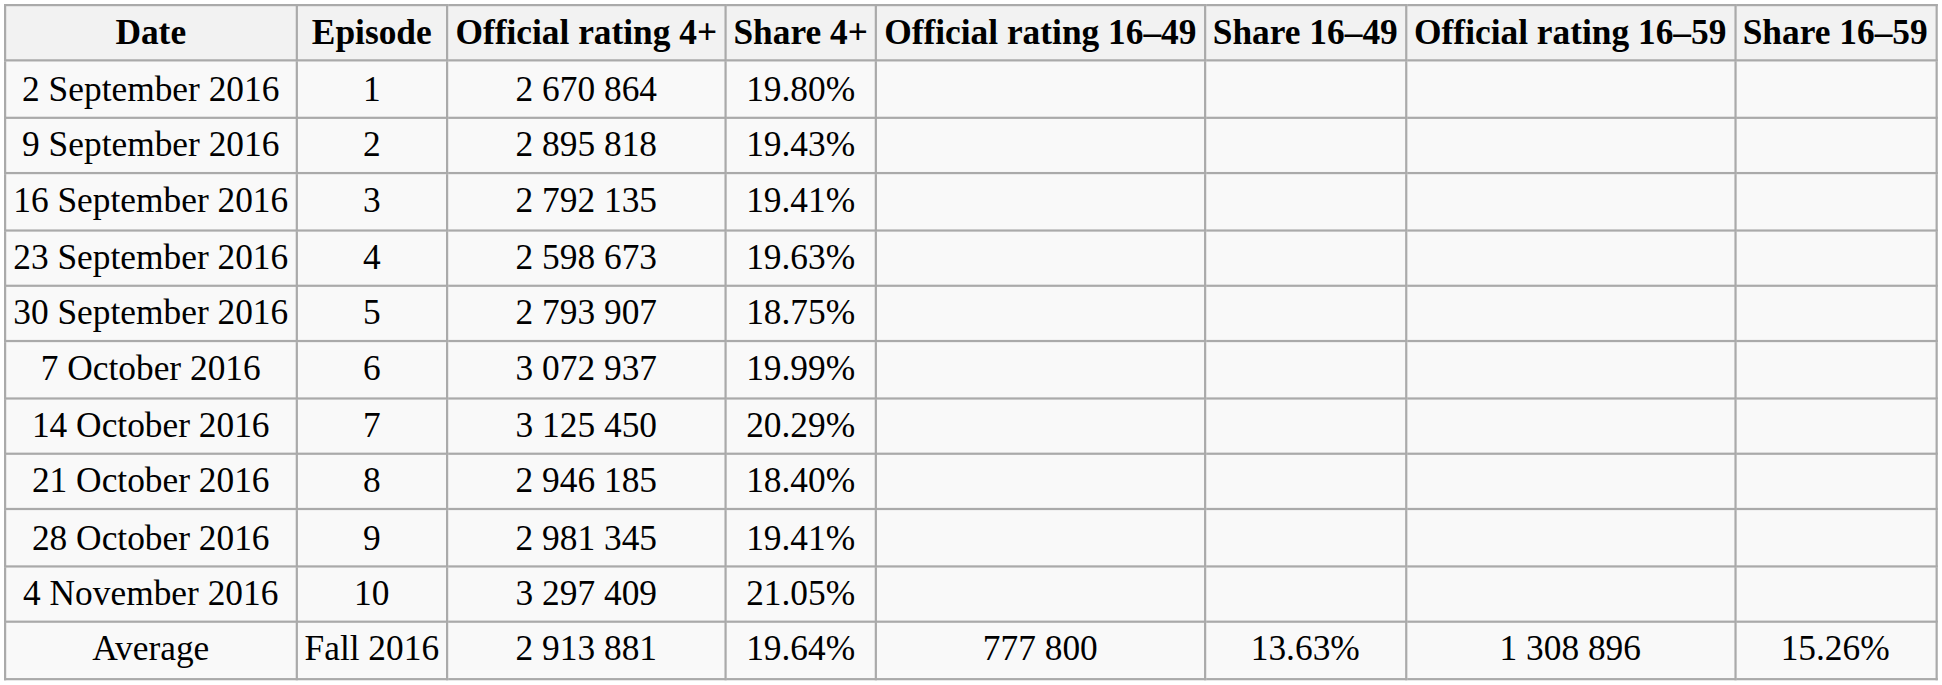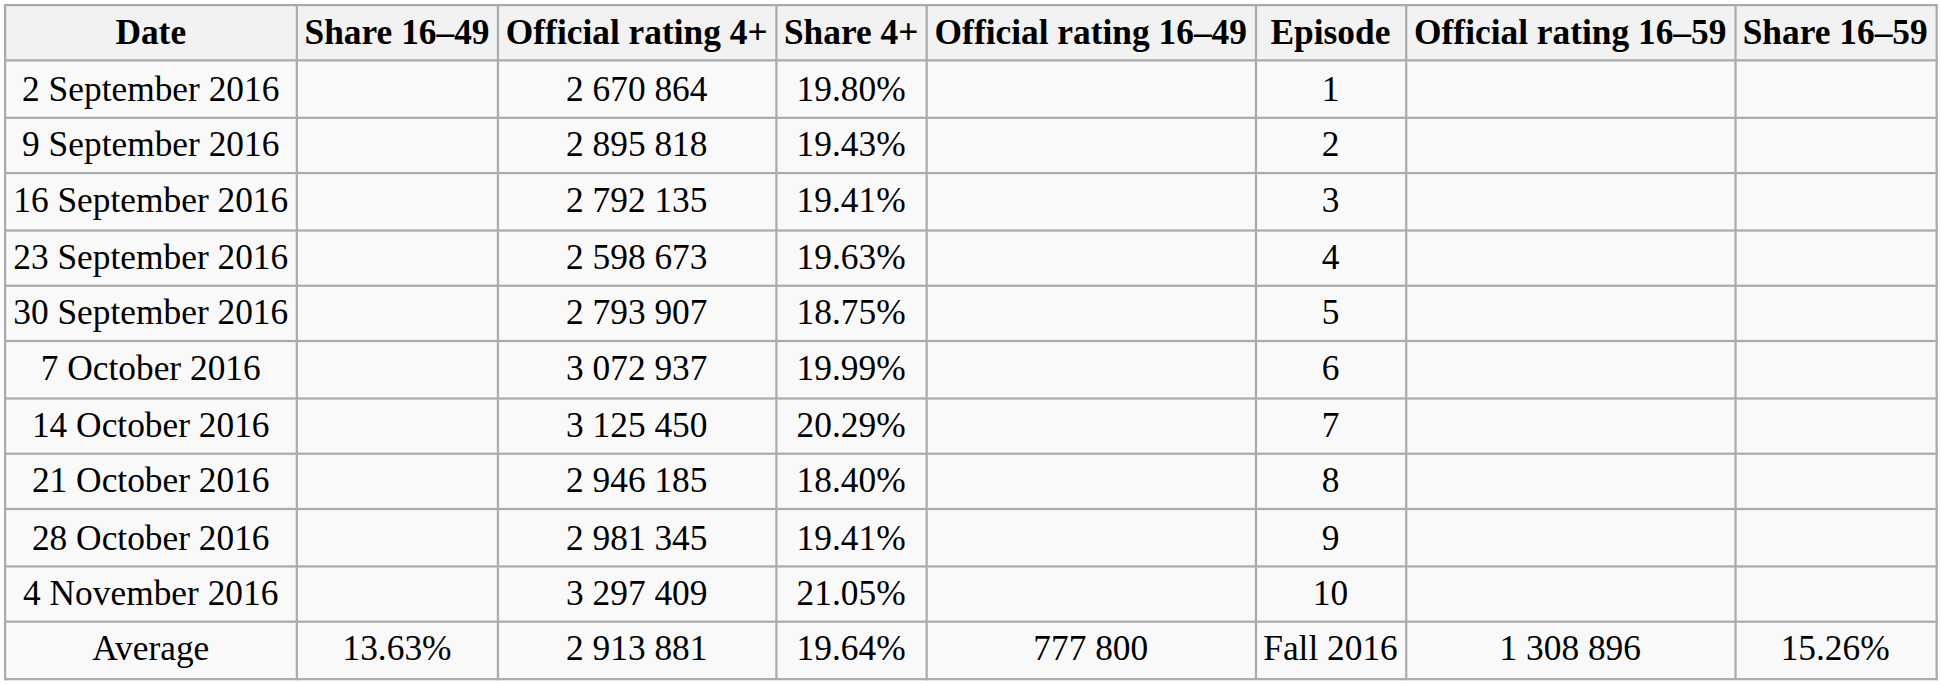 <table class="wikitable" style="text-align:center;">
 <tr>
 <th>Date</th>
-<th>Episode</th>
+<th>Share 16–49</th>
 <th>Official rating 4+</th>
 <th>Share 4+</th>
 <th>Official rating 16–49</th>
-<th>Share 16–49</th>
+<th>Episode</th>
 <th>Official rating 16–59</th>
 <th>Share 16–59</th>
 </tr>
 <tr>
 <td>2 September 2016</td>
-<td>1</td>
+<td></td>
 <td>2 670 864</td>
 <td>19.80%</td>
 <td></td>
-<td></td>
+<td>1</td>
 <td></td>
 <td></td>
 </tr>
 <tr>
 <td>9 September 2016</td>
-<td>2</td>
+<td></td>
 <td>2 895 818</td>
 <td>19.43%</td>
 <td></td>
-<td></td>
+<td>2</td>
 <td></td>
 <td></td>
 </tr>
 <tr>
 <td>16 September 2016</td>
-<td>3</td>
+<td></td>
 <td>2 792 135</td>
 <td>19.41%</td>
 <td></td>
-<td></td>
+<td>3</td>
 <td></td>
 <td></td>
 </tr>
 <tr>
 <td>23 September 2016</td>
-<td>4</td>
+<td></td>
 <td>2 598 673</td>
 <td>19.63%</td>
 <td></td>
-<td></td>
+<td>4</td>
 <td></td>
 <td></td>
 </tr>
 <tr>
 <td>30 September 2016</td>
-<td>5</td>
+<td></td>
 <td>2 793 907</td>
 <td>18.75%</td>
 <td></td>
-<td></td>
+<td>5</td>
 <td></td>
 <td></td>
 </tr>
 <tr>
 <td>7 October 2016</td>
-<td>6</td>
+<td></td>
 <td>3 072 937</td>
 <td>19.99%</td>
 <td></td>
-<td></td>
+<td>6</td>
 <td></td>
 <td></td>
 </tr>
 <tr>
 <td>14 October 2016</td>
-<td>7</td>
+<td></td>
 <td>3 125 450</td>
 <td>20.29%</td>
 <td></td>
-<td></td>
+<td>7</td>
 <td></td>
 <td></td>
 </tr>
 <tr>
 <td>21 October 2016</td>
-<td>8</td>
+<td></td>
 <td>2 946 185</td>
 <td>18.40%</td>
 <td></td>
-<td></td>
+<td>8</td>
 <td></td>
 <td></td>
 </tr>
 <tr>
 <td>28 October 2016</td>
-<td>9</td>
+<td></td>
 <td>2 981 345</td>
 <td>19.41%</td>
 <td></td>
-<td></td>
+<td>9</td>
 <td></td>
 <td></td>
 </tr>
 <tr>
 <td>4 November 2016</td>
-<td>10</td>
+<td></td>
 <td>3 297 409</td>
 <td>21.05%</td>
 <td></td>
-<td></td>
+<td>10</td>
 <td></td>
 <td></td>
 </tr>
 <tr>
 <td>Average</td>
-<td>Fall 2016</td>
+<td>13.63%</td>
 <td>2 913 881</td>
 <td>19.64%</td>
 <td>777 800</td>
-<td>13.63%</td>
+<td>Fall 2016</td>
 <td>1 308 896</td>
 <td>15.26%</td>
 </tr>
 </table>
